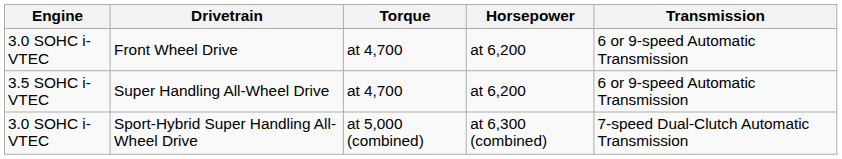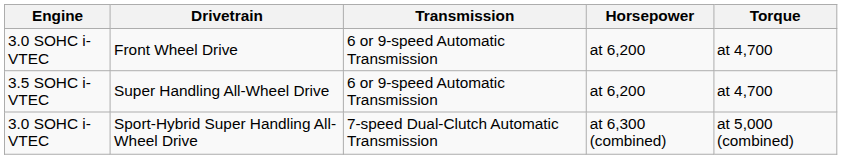 <table class="wikitable sortable">
 <tr>
 <th>Engine</th>
 <th>Drivetrain</th>
+<th>Transmission</th>
+<th>Horsepower</th>
 <th>Torque</th>
-<th>Horsepower</th>
-<th>Transmission</th>
 </tr>
 <tr>
 <td>3.0 SOHC i-VTEC</td>
 <td>Front Wheel Drive</td>
+<td>6 or 9-speed Automatic Transmission</td>
+<td> at 6,200</td>
 <td> at 4,700</td>
-<td> at 6,200</td>
-<td>6 or 9-speed Automatic Transmission</td>
 </tr>
 <tr>
 <td>3.5 SOHC i-VTEC</td>
 <td>Super Handling All-Wheel Drive</td>
+<td>6 or 9-speed Automatic Transmission</td>
+<td> at 6,200</td>
 <td> at 4,700</td>
-<td> at 6,200</td>
-<td>6 or 9-speed Automatic Transmission</td>
 </tr>
 <tr>
 <td>3.0 SOHC i-VTEC</td>
 <td>Sport-Hybrid Super Handling All-Wheel Drive</td>
+<td>7-speed Dual-Clutch Automatic Transmission</td>
+<td> at 6,300 (combined)</td>
 <td> at 5,000 (combined)</td>
-<td> at 6,300 (combined)</td>
-<td>7-speed Dual-Clutch Automatic Transmission</td>
 </tr>
 </table>
